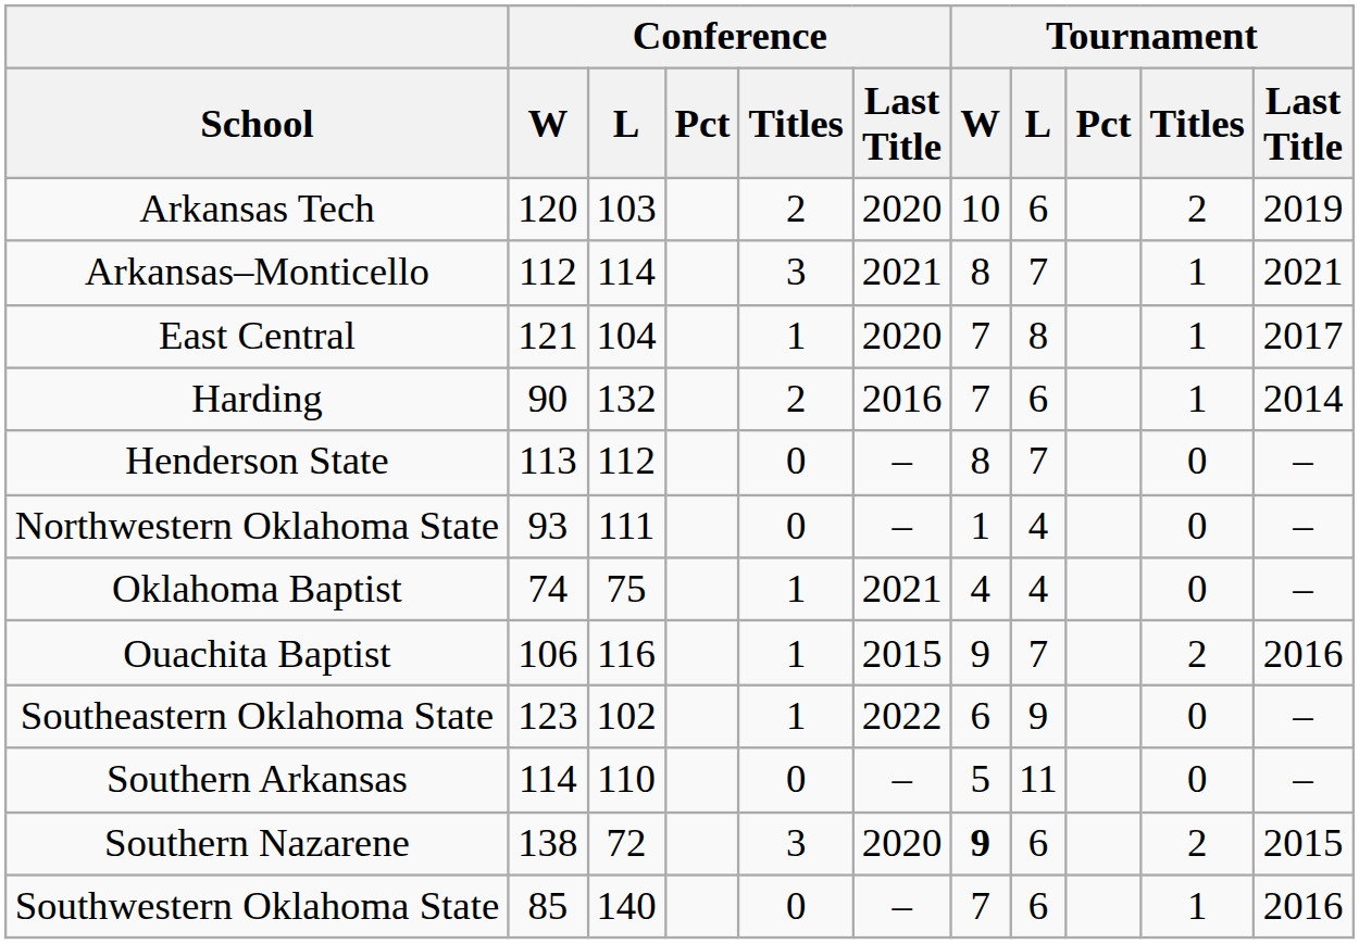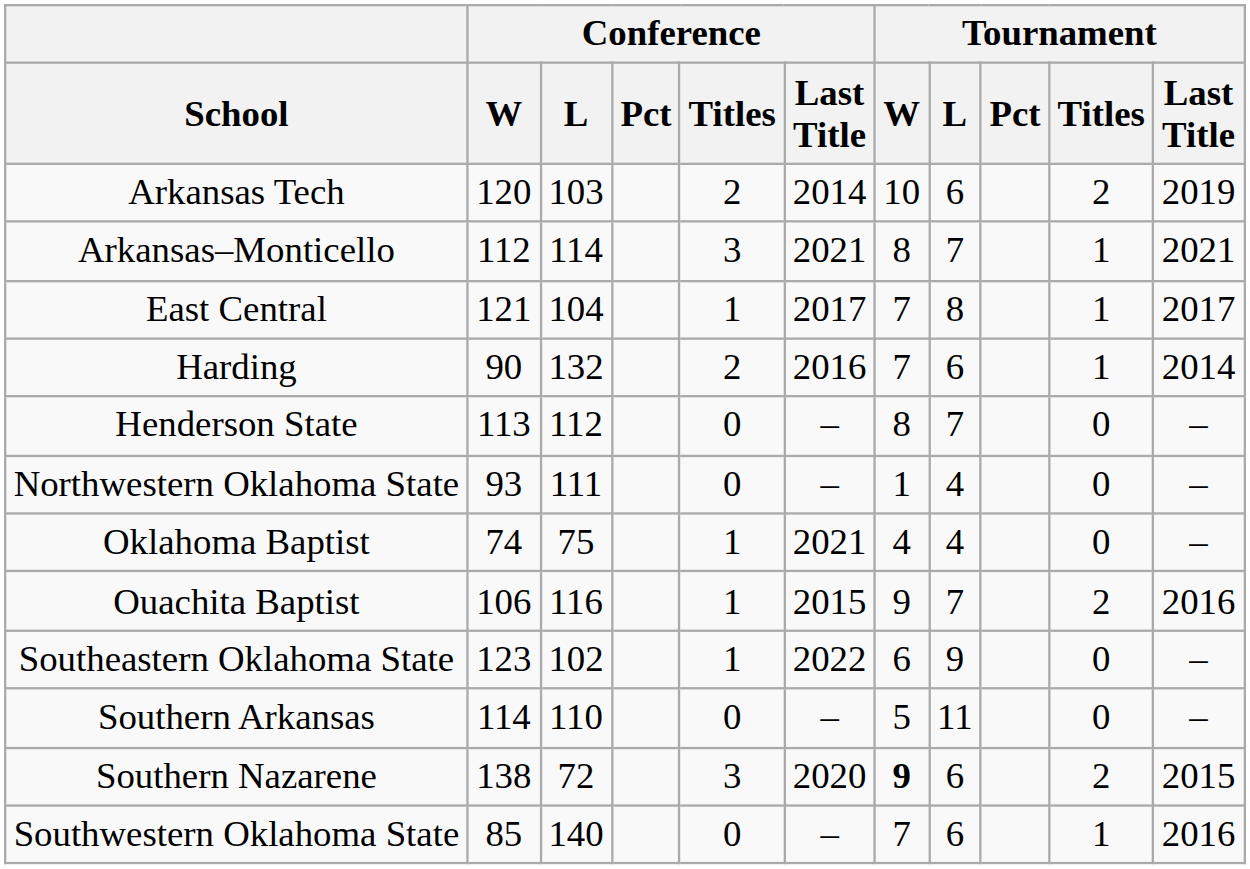 <table class="wikitable sortable" style=text-align:center>
 <tr>
 <th></th>
 <th colspan=5>Conference</th>
 <th colspan=5>Tournament</th>
 </tr>
 <tr>
 <th>School</th>
 <th>W</th>
 <th>L</th>
 <th>Pct</th>
 <th>Titles</th>
 <th>Last<br>Title</th>
 <th>W</th>
 <th>L</th>
 <th>Pct</th>
 <th>Titles</th>
 <th>Last<br>Title</th>
 </tr>
 <tr>
 <td>Arkansas Tech</td>
 <td>120</td>
 <td>103</td>
 <td></td>
 <td>2</td>
-<td>2020</td>
+<td>2014</td>
 <td>10</td>
 <td>6</td>
 <td></td>
 <td>2</td>
 <td>2019</td>
 </tr>
 <tr>
 <td>Arkansas–Monticello</td>
 <td>112</td>
 <td>114</td>
 <td></td>
 <td>3</td>
 <td>2021</td>
 <td>8</td>
 <td>7</td>
 <td></td>
 <td>1</td>
 <td>2021</td>
 </tr>
 <tr>
 <td>East Central</td>
 <td>121</td>
 <td>104</td>
 <td></td>
 <td>1</td>
-<td>2020</td>
+<td>2017</td>
 <td>7</td>
 <td>8</td>
 <td></td>
 <td>1</td>
 <td>2017</td>
 </tr>
 <tr>
 <td>Harding</td>
 <td>90</td>
 <td>132</td>
 <td></td>
 <td>2</td>
 <td>2016</td>
 <td>7</td>
 <td>6</td>
 <td></td>
 <td>1</td>
 <td>2014</td>
 </tr>
 <tr>
 <td>Henderson State</td>
 <td>113</td>
 <td>112</td>
 <td></td>
 <td>0</td>
 <td>–</td>
 <td>8</td>
 <td>7</td>
 <td></td>
 <td>0</td>
 <td>–</td>
 </tr>
 <tr>
 <td>Northwestern Oklahoma State</td>
 <td>93</td>
 <td>111</td>
 <td></td>
 <td>0</td>
 <td>–</td>
 <td>1</td>
 <td>4</td>
 <td></td>
 <td>0</td>
 <td>–</td>
 </tr>
 <tr>
 <td>Oklahoma Baptist</td>
 <td>74</td>
 <td>75</td>
 <td></td>
 <td>1</td>
 <td>2021</td>
 <td>4</td>
 <td>4</td>
 <td></td>
 <td>0</td>
 <td>–</td>
 </tr>
 <tr>
 <td>Ouachita Baptist</td>
 <td>106</td>
 <td>116</td>
 <td></td>
 <td>1</td>
 <td>2015</td>
 <td>9</td>
 <td>7</td>
 <td></td>
 <td>2</td>
 <td>2016</td>
 </tr>
 <tr>
 <td>Southeastern Oklahoma State</td>
 <td>123</td>
 <td>102</td>
 <td></td>
 <td>1</td>
 <td>2022</td>
 <td>6</td>
 <td>9</td>
 <td></td>
 <td>0</td>
 <td>–</td>
 </tr>
 <tr>
 <td>Southern Arkansas</td>
 <td>114</td>
 <td>110</td>
 <td></td>
 <td>0</td>
 <td>–</td>
 <td>5</td>
 <td>11</td>
 <td></td>
 <td>0</td>
 <td>–</td>
 </tr>
 <tr>
 <td>Southern Nazarene</td>
 <td>138</td>
 <td>72</td>
 <td></td>
 <td>3</td>
 <td>2020</td>
 <td><strong>9</strong></td>
 <td>6</td>
 <td></td>
 <td>2</td>
 <td>2015</td>
 </tr>
 <tr>
 <td>Southwestern Oklahoma State</td>
 <td>85</td>
 <td>140</td>
 <td></td>
 <td>0</td>
 <td>–</td>
 <td>7</td>
 <td>6</td>
 <td></td>
 <td>1</td>
 <td>2016</td>
 </tr>
 </table>
